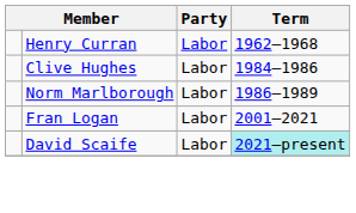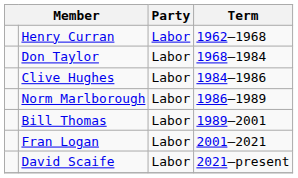 <table class="wikitable">
 <tr>
 <th colspan="2">Member</th>
 <th>Party</th>
 <th>Term</th>
 </tr>
 <tr>
 <td> </td>
 <td><a href='#'>Henry Curran</a></td>
 <td><a href='#'>Labor</a></td>
 <td><a href='#'>1962</a>–1968</td>
+</tr>
+<tr>
+<td> </td>
+<td><a href='#'>Don Taylor</a></td>
+<td>Labor</td>
+<td><a href='#'>1968</a>–1984</td>
 </tr>
 <tr>
 <td> </td>
 <td><a href='#'>Clive Hughes</a></td>
 <td>Labor</td>
 <td><a href='#'>1984</a>–1986</td>
 </tr>
 <tr>
 <td> </td>
 <td><a href='#'>Norm Marlborough</a></td>
 <td>Labor</td>
 <td><a href='#'>1986</a>–1989</td>
 </tr>
 <tr>
 <td> </td>
+<td><a href='#'>Bill Thomas</a></td>
+<td>Labor</td>
+<td><a href='#'>1989</a>–2001</td>
+</tr>
+<tr>
+<td> </td>
 <td><a href='#'>Fran Logan</a></td>
 <td>Labor</td>
 <td><a href='#'>2001</a>–2021</td>
 </tr>
 <tr>
 <td> </td>
 <td><a href='#'>David Scaife</a></td>
 <td>Labor</td>
-<td style="background: paleturquoise;"><a href='#'>2021</a>–present</td>
+<td><a href='#'>2021</a>–present</td>
 </tr>
 <tr>
 </tr>
 </table>
